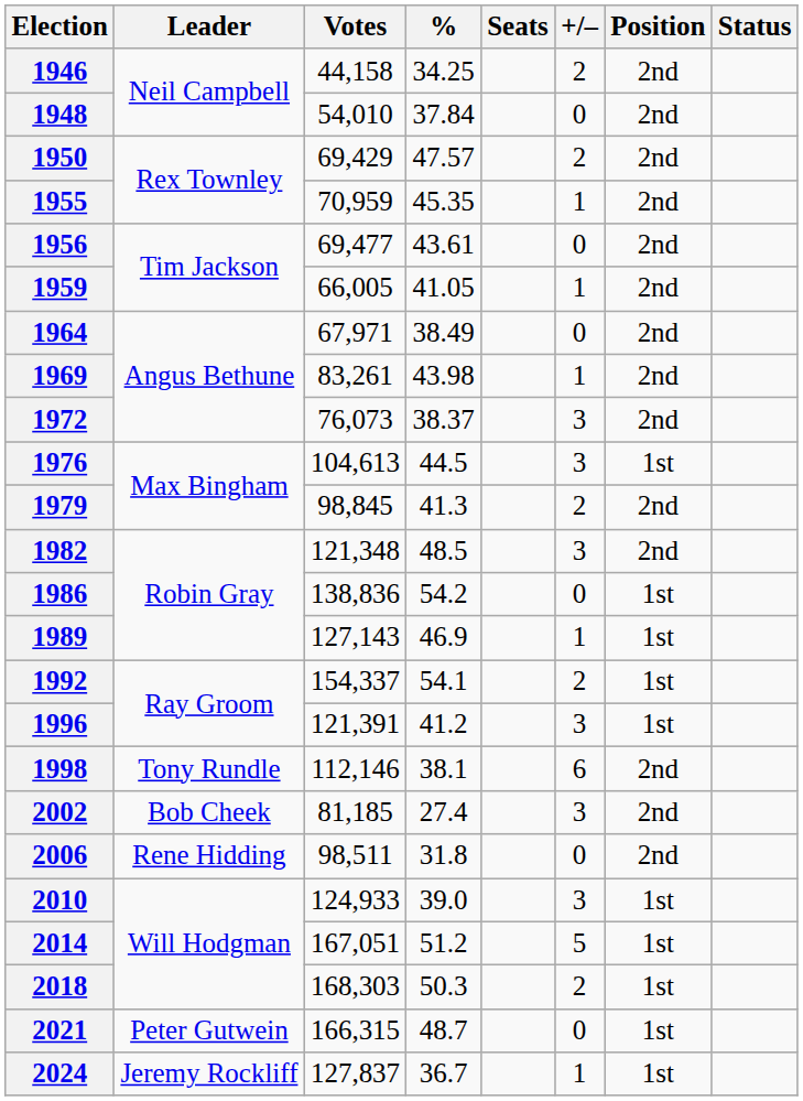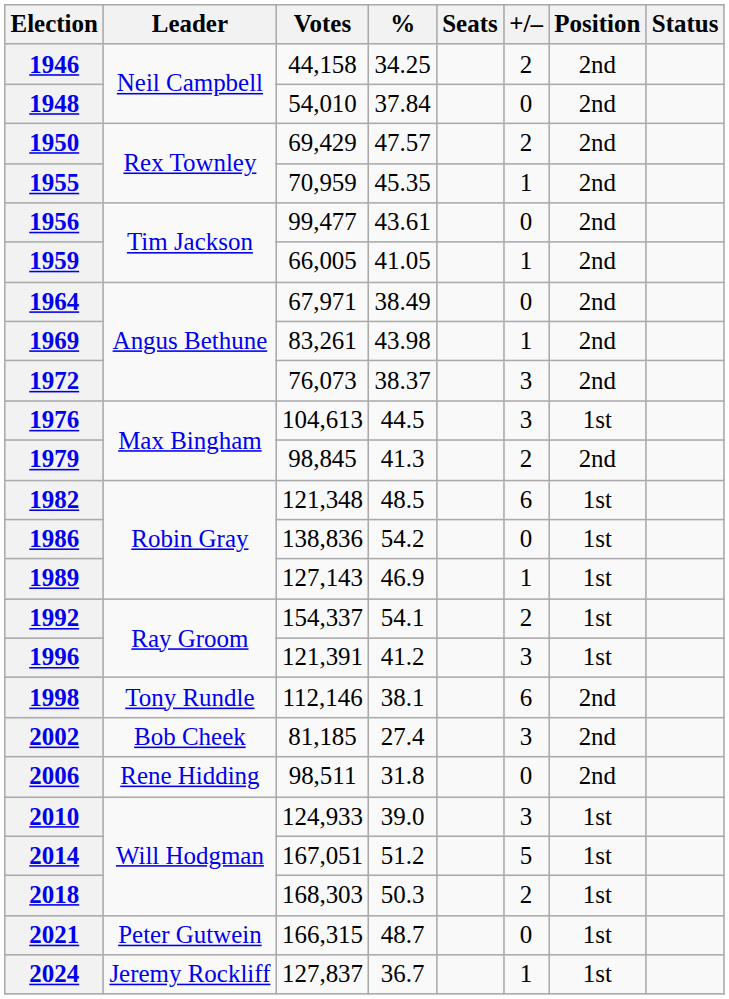 <table class=wikitable style="text-align: center;">
 <tr>
 <th>Election</th>
 <th>Leader</th>
 <th>Votes</th>
 <th>%</th>
 <th>Seats</th>
 <th>+/–</th>
 <th>Position</th>
 <th>Status</th>
 </tr>
 <tr>
 <th><a href='#'>1946</a></th>
 <td rowspan=2><a href='#'>Neil Campbell</a></td>
 <td>44,158</td>
 <td>34.25</td>
 <td></td>
 <td> 2</td>
 <td> 2nd</td>
 <td></td>
 </tr>
 <tr>
 <th><a href='#'>1948</a></th>
 <td>54,010</td>
 <td>37.84</td>
 <td></td>
 <td> 0</td>
 <td> 2nd</td>
 <td></td>
 </tr>
 <tr>
 <th><a href='#'>1950</a></th>
 <td rowspan=2><a href='#'>Rex Townley</a></td>
 <td>69,429</td>
 <td>47.57</td>
 <td></td>
 <td> 2</td>
 <td> 2nd</td>
 <td></td>
 </tr>
 <tr>
 <th><a href='#'>1955</a></th>
 <td>70,959</td>
 <td>45.35</td>
 <td></td>
 <td> 1</td>
 <td> 2nd</td>
 <td></td>
 </tr>
 <tr>
 <th><a href='#'>1956</a></th>
 <td rowspan=2><a href='#'>Tim Jackson</a></td>
-<td>69,477</td>
+<td>99,477</td>
 <td>43.61</td>
 <td></td>
 <td> 0</td>
 <td> 2nd</td>
 <td></td>
 </tr>
 <tr>
 <th><a href='#'>1959</a></th>
 <td>66,005</td>
 <td>41.05</td>
 <td></td>
 <td> 1</td>
 <td> 2nd</td>
 <td></td>
 </tr>
 <tr>
 <th><a href='#'>1964</a></th>
 <td rowspan=3><a href='#'>Angus Bethune</a></td>
 <td>67,971</td>
 <td>38.49</td>
 <td></td>
 <td> 0</td>
 <td> 2nd</td>
 <td></td>
 </tr>
 <tr>
 <th><a href='#'>1969</a></th>
 <td>83,261</td>
 <td>43.98</td>
 <td></td>
 <td> 1</td>
 <td> 2nd</td>
 <td></td>
 </tr>
 <tr>
 <th><a href='#'>1972</a></th>
 <td>76,073</td>
 <td>38.37</td>
 <td></td>
 <td> 3</td>
 <td> 2nd</td>
 <td></td>
 </tr>
 <tr>
 <th><a href='#'>1976</a></th>
 <td rowspan=2><a href='#'>Max Bingham</a></td>
 <td>104,613</td>
 <td>44.5</td>
 <td></td>
 <td> 3</td>
 <td> 1st</td>
 <td></td>
 </tr>
 <tr>
 <th><a href='#'>1979</a></th>
 <td>98,845</td>
 <td>41.3</td>
 <td></td>
 <td> 2</td>
 <td> 2nd</td>
 <td></td>
 </tr>
 <tr>
 <th><a href='#'>1982</a></th>
 <td rowspan=3><a href='#'>Robin Gray</a></td>
 <td>121,348</td>
 <td>48.5</td>
 <td></td>
-<td> 3</td>
-<td> 2nd</td>
+<td> 6</td>
+<td> 1st</td>
 <td></td>
 </tr>
 <tr>
 <th><a href='#'>1986</a></th>
 <td>138,836</td>
 <td>54.2</td>
 <td></td>
 <td> 0</td>
 <td> 1st</td>
 <td></td>
 </tr>
 <tr>
 <th><a href='#'>1989</a></th>
 <td>127,143</td>
 <td>46.9</td>
 <td></td>
 <td> 1</td>
 <td> 1st</td>
 <td></td>
 </tr>
 <tr>
 <th><a href='#'>1992</a></th>
 <td rowspan=2><a href='#'>Ray Groom</a></td>
 <td>154,337</td>
 <td>54.1</td>
 <td></td>
 <td> 2</td>
 <td> 1st</td>
 <td></td>
 </tr>
 <tr>
 <th><a href='#'>1996</a></th>
 <td>121,391</td>
 <td>41.2</td>
 <td></td>
 <td> 3</td>
 <td> 1st</td>
 <td></td>
 </tr>
 <tr>
 <th><a href='#'>1998</a></th>
 <td><a href='#'>Tony Rundle</a></td>
 <td>112,146</td>
 <td>38.1</td>
 <td></td>
 <td> 6</td>
 <td> 2nd</td>
 <td></td>
 </tr>
 <tr>
 <th><a href='#'>2002</a></th>
 <td><a href='#'>Bob Cheek</a></td>
 <td>81,185</td>
 <td>27.4</td>
 <td></td>
 <td> 3</td>
 <td> 2nd</td>
 <td></td>
 </tr>
 <tr>
 <th><a href='#'>2006</a></th>
 <td><a href='#'>Rene Hidding</a></td>
 <td>98,511</td>
 <td>31.8</td>
 <td></td>
 <td> 0</td>
 <td> 2nd</td>
 <td></td>
 </tr>
 <tr>
 <th><a href='#'>2010</a></th>
 <td rowspan=3><a href='#'>Will Hodgman</a></td>
 <td>124,933</td>
 <td>39.0</td>
 <td></td>
 <td> 3</td>
 <td> 1st</td>
 <td></td>
 </tr>
 <tr>
 <th><a href='#'>2014</a></th>
 <td>167,051</td>
 <td>51.2</td>
 <td></td>
 <td> 5</td>
 <td> 1st</td>
 <td></td>
 </tr>
 <tr>
 <th><a href='#'>2018</a></th>
 <td>168,303</td>
 <td>50.3</td>
 <td></td>
 <td> 2</td>
 <td> 1st</td>
 <td></td>
 </tr>
 <tr>
 <th><a href='#'>2021</a></th>
 <td><a href='#'>Peter Gutwein</a></td>
 <td>166,315</td>
 <td>48.7</td>
 <td></td>
 <td> 0</td>
 <td> 1st</td>
 <td></td>
 </tr>
 <tr>
 <th><a href='#'>2024</a></th>
 <td><a href='#'>Jeremy Rockliff</a></td>
 <td>127,837</td>
 <td>36.7</td>
 <td></td>
 <td> 1</td>
 <td> 1st</td>
 <td></td>
 </tr>
 </table>
